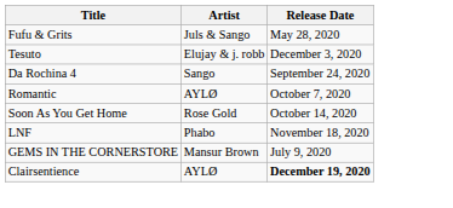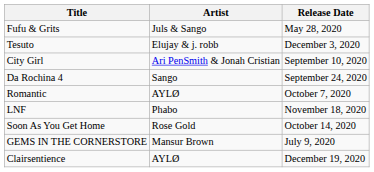 <table class="wikitable">
 <tr>
 <th>Title</th>
 <th>Artist</th>
 <th>Release Date</th>
 </tr>
 <tr>
 <td>Fufu & Grits</td>
 <td>Juls & Sango</td>
 <td>May 28, 2020</td>
 </tr>
 <tr>
 <td>Tesuto</td>
 <td>Elujay & j. robb</td>
 <td>December 3, 2020</td>
 </tr>
 <tr>
+<td>City Girl</td>
+<td><a href='#'>Ari PenSmith</a> & Jonah Cristian</td>
+<td>September 10, 2020</td>
+</tr>
+<tr>
 <td>Da Rochina 4</td>
 <td>Sango</td>
 <td>September 24, 2020</td>
 </tr>
 <tr>
 <td>Romantic</td>
 <td>AYLØ</td>
 <td>October 7, 2020</td>
 </tr>
 <tr>
+<td>LNF</td>
+<td>Phabo</td>
+<td>November 18, 2020</td>
+</tr>
+<tr>
 <td>Soon As You Get Home</td>
 <td>Rose Gold</td>
 <td>October 14, 2020</td>
-</tr>
-<tr>
-<td>LNF</td>
-<td>Phabo</td>
-<td>November 18, 2020</td>
 </tr>
 <tr>
 <td>GEMS IN THE CORNERSTORE</td>
 <td>Mansur Brown</td>
 <td>July 9, 2020</td>
 </tr>
 <tr>
 <td>Clairsentience</td>
 <td>AYLØ</td>
-<td><strong>December 19, 2020</strong></td>
+<td>December 19, 2020</td>
 </tr>
 </table>
